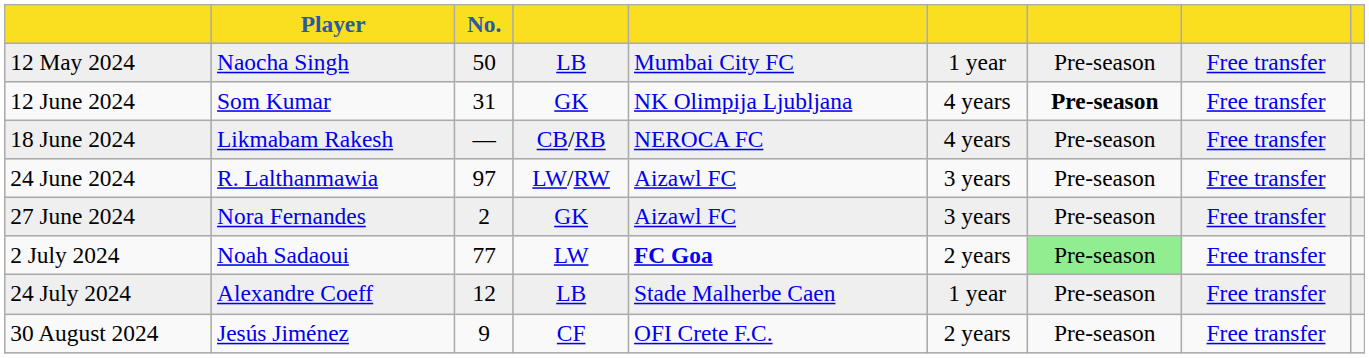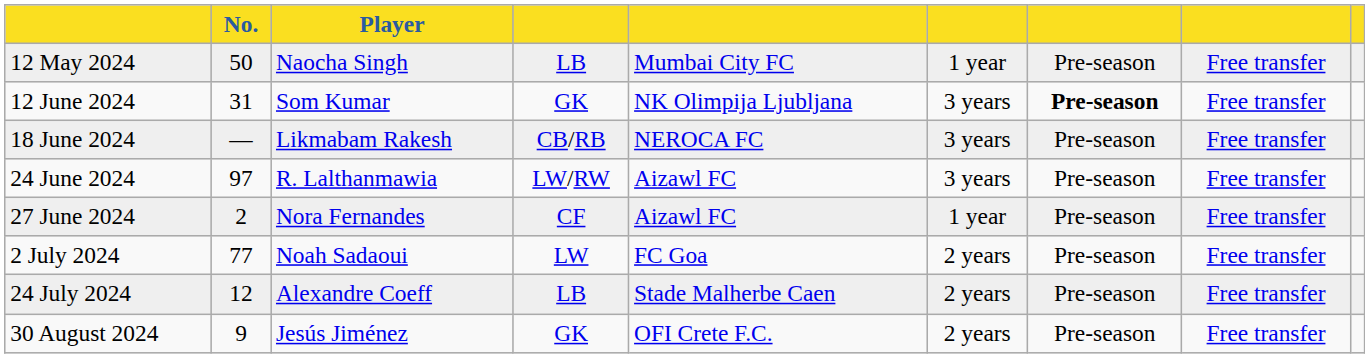 <table class="wikitable sortable" style="text-align:center; font-size:95%; width:100%;">
 <tr>
 <th style="background:#FADF20; color:#2A5AA1;"></th>
+<th style="background:#FADF20; color:#2A5AA1;">No.</th>
 <th style="background:#FADF20; color:#2A5AA1;">Player</th>
-<th style="background:#FADF20; color:#2A5AA1;">No.</th>
 <th style="background:#FADF20; color:#2A5AA1;"></th>
 <th style="background:#FADF20; color:#2A5AA1;"></th>
 <th style="background:#FADF20; color:#2A5AA1;"></th>
 <th style="background:#FADF20; color:#2A5AA1;"></th>
 <th style="background:#FADF20; color:#2A5AA1;"></th>
 <th style="background:#FADF20; color:#2A5AA1;"></th>
 </tr>
 <tr bgcolor="#EFEFEF">
 <td style="text-align:left;">12 May 2024</td>
+<td>50</td>
 <td style="text-align:left;"> <a href='#'>Naocha Singh</a></td>
-<td>50</td>
 <td><a href='#'>LB</a></td>
 <td style="text-align:left;"> <a href='#'>Mumbai City FC</a></td>
 <td>1 year</td>
 <td>Pre-season</td>
 <td><a href='#'>Free transfer</a></td>
 <td></td>
 </tr>
 <tr>
 <td style="text-align:left;">12 June 2024</td>
+<td>31</td>
 <td style="text-align:left;"> <a href='#'>Som Kumar</a></td>
-<td>31</td>
 <td><a href='#'>GK</a></td>
 <td style="text-align:left;"> <a href='#'>NK Olimpija Ljubljana</a></td>
-<td>4 years</td>
+<td>3 years</td>
 <td><strong>Pre-season</strong></td>
 <td><a href='#'>Free transfer</a></td>
 <td></td>
 </tr>
 <tr bgcolor="#EFEFEF">
 <td style="text-align:left;">18 June 2024</td>
+<td>—</td>
 <td style="text-align:left;"> <a href='#'>Likmabam Rakesh</a></td>
-<td>—</td>
 <td><a href='#'>CB</a>/<a href='#'>RB</a></td>
 <td style="text-align:left;"> <a href='#'>NEROCA FC</a></td>
-<td>4 years</td>
+<td>3 years</td>
 <td>Pre-season</td>
 <td><a href='#'>Free transfer</a></td>
 <td></td>
 </tr>
 <tr>
 <td style="text-align:left;">24 June 2024</td>
+<td>97</td>
 <td style="text-align:left;"> <a href='#'>R. Lalthanmawia</a></td>
-<td>97</td>
 <td><a href='#'>LW</a>/<a href='#'>RW</a></td>
 <td style="text-align:left;"> <a href='#'>Aizawl FC</a></td>
 <td>3 years</td>
 <td>Pre-season</td>
 <td><a href='#'>Free transfer</a></td>
 <td></td>
 </tr>
 <tr bgcolor="#EFEFEF">
 <td style="text-align:left;">27 June 2024</td>
+<td>2</td>
 <td style="text-align:left;"> <a href='#'>Nora Fernandes</a></td>
-<td>2</td>
-<td><a href='#'>GK</a></td>
+<td><a href='#'>CF</a></td>
 <td style="text-align:left;"> <a href='#'>Aizawl FC</a></td>
-<td>3 years</td>
+<td>1 year</td>
 <td>Pre-season</td>
 <td><a href='#'>Free transfer</a></td>
 <td></td>
 </tr>
 <tr>
 <td style="text-align:left;">2 July 2024</td>
+<td>77</td>
 <td style="text-align:left;"> <a href='#'>Noah Sadaoui</a></td>
-<td>77</td>
 <td><a href='#'>LW</a></td>
-<td style="text-align:left;"><strong> <a href='#'>FC Goa</a></strong></td>
+<td style="text-align:left;"> <a href='#'>FC Goa</a></td>
 <td>2 years</td>
-<td style="background: lightgreen;">Pre-season</td>
+<td>Pre-season</td>
 <td><a href='#'>Free transfer</a></td>
 <td></td>
 </tr>
 <tr bgcolor="#EFEFEF">
 <td style="text-align:left;">24 July 2024</td>
+<td>12</td>
 <td style="text-align:left;"> <a href='#'>Alexandre Coeff</a></td>
-<td>12</td>
 <td><a href='#'>LB</a></td>
 <td style="text-align:left;"> <a href='#'>Stade Malherbe Caen</a></td>
-<td>1 year</td>
+<td>2 years</td>
 <td>Pre-season</td>
 <td><a href='#'>Free transfer</a></td>
 <td></td>
 </tr>
 <tr>
 <td style="text-align:left;">30 August 2024</td>
+<td>9</td>
 <td style="text-align:left;"> <a href='#'>Jesús Jiménez</a></td>
-<td>9</td>
-<td><a href='#'>CF</a></td>
+<td><a href='#'>GK</a></td>
 <td style="text-align:left;"> <a href='#'>OFI Crete F.C.</a></td>
 <td>2 years</td>
 <td>Pre-season</td>
 <td><a href='#'>Free transfer</a></td>
 <td></td>
 </tr>
 </table>
